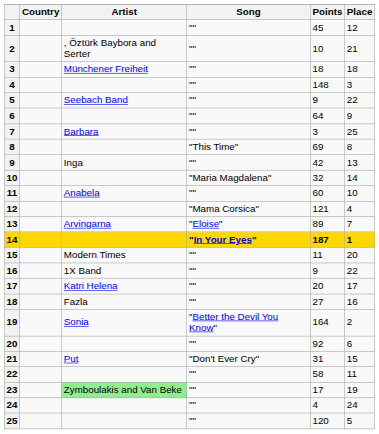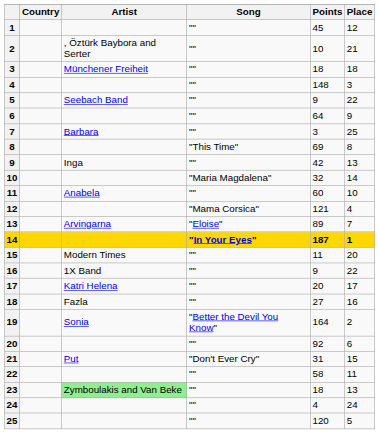 <table class="sortable wikitable plainrowheaders">
 <tr>
 </tr>
 <tr>
 <th scope="col"></th>
 <th scope="col">Country</th>
 <th scope="col">Artist</th>
 <th scope="col">Song</th>
 <th scope="col">Points</th>
 <th scope="col">Place</th>
 </tr>
 <tr>
 <th scope="row" style="text-align:center;">1</th>
 <td></td>
 <td></td>
 <td>""</td>
 <td>45</td>
 <td>12</td>
 </tr>
 <tr>
 <th scope="row" style="text-align:center;">2</th>
 <td></td>
 <td>, Öztürk Baybora and Serter</td>
 <td>""</td>
 <td>10</td>
 <td>21</td>
 </tr>
 <tr>
 <th scope="row" style="text-align:center;">3</th>
 <td></td>
 <td><a href='#'>Münchener Freiheit</a></td>
 <td>""</td>
 <td>18</td>
 <td>18</td>
 </tr>
 <tr>
 <th scope="row" style="text-align:center;">4</th>
 <td></td>
 <td></td>
 <td>""</td>
 <td>148</td>
 <td>3</td>
 </tr>
 <tr>
 <th scope="row" style="text-align:center;">5</th>
 <td></td>
 <td><a href='#'>Seebach Band</a></td>
 <td>""</td>
 <td>9</td>
 <td>22</td>
 </tr>
 <tr>
 <th scope="row" style="text-align:center;">6</th>
 <td></td>
 <td></td>
 <td>""</td>
 <td>64</td>
 <td>9</td>
 </tr>
 <tr>
 <th scope="row" style="text-align:center;">7</th>
 <td></td>
 <td><a href='#'>Barbara</a></td>
 <td>""</td>
 <td>3</td>
 <td>25</td>
 </tr>
 <tr>
 <th scope="row" style="text-align:center;">8</th>
 <td></td>
 <td></td>
 <td>"This Time"</td>
 <td>69</td>
 <td>8</td>
 </tr>
 <tr>
 <th scope="row" style="text-align:center;">9</th>
 <td></td>
 <td>Inga</td>
 <td>""</td>
 <td>42</td>
 <td>13</td>
 </tr>
 <tr>
 <th scope="row" style="text-align:center;">10</th>
 <td></td>
 <td></td>
 <td>"Maria Magdalena"</td>
 <td>32</td>
 <td>14</td>
 </tr>
 <tr>
 <th scope="row" style="text-align:center;">11</th>
 <td></td>
 <td><a href='#'>Anabela</a></td>
 <td>""</td>
 <td>60</td>
 <td>10</td>
 </tr>
 <tr>
 <th scope="row" style="text-align:center;">12</th>
 <td></td>
 <td></td>
 <td>"Mama Corsica"</td>
 <td>121</td>
 <td>4</td>
 </tr>
 <tr>
 <th scope="row" style="text-align:center;">13</th>
 <td></td>
 <td><a href='#'>Arvingarna</a></td>
 <td>"<a href='#'>Eloise</a>"</td>
 <td>89</td>
 <td>7</td>
 </tr>
 <tr style="font-weight:bold; background:gold;">
 <th scope="row" style="text-align:center; font-weight:bold; background:gold;">14</th>
 <td></td>
 <td></td>
 <td>"<a href='#'>In Your Eyes</a>"</td>
 <td>187</td>
 <td>1</td>
 </tr>
 <tr>
 <th scope="row" style="text-align:center;">15</th>
 <td></td>
 <td>Modern Times</td>
 <td>""</td>
 <td>11</td>
 <td>20</td>
 </tr>
 <tr>
 <th scope="row" style="text-align:center;">16</th>
 <td></td>
 <td>1X Band</td>
 <td>""</td>
 <td>9</td>
 <td>22</td>
 </tr>
 <tr>
 <th scope="row" style="text-align:center;">17</th>
 <td></td>
 <td><a href='#'>Katri Helena</a></td>
 <td>""</td>
 <td>20</td>
 <td>17</td>
 </tr>
 <tr>
 <th scope="row" style="text-align:center;">18</th>
 <td></td>
 <td>Fazla</td>
 <td>""</td>
 <td>27</td>
 <td>16</td>
 </tr>
 <tr>
 <th scope="row" style="text-align:center;">19</th>
 <td></td>
 <td><a href='#'>Sonia</a></td>
 <td>"<a href='#'>Better the Devil You Know</a>"</td>
 <td>164</td>
 <td>2</td>
 </tr>
 <tr>
 <th scope="row" style="text-align:center;">20</th>
 <td></td>
 <td></td>
 <td>""</td>
 <td>92</td>
 <td>6</td>
 </tr>
 <tr>
 <th scope="row" style="text-align:center;">21</th>
 <td></td>
 <td><a href='#'>Put</a></td>
 <td>"Don't Ever Cry"</td>
 <td>31</td>
 <td>15</td>
 </tr>
 <tr>
 <th scope="row" style="text-align:center;">22</th>
 <td></td>
 <td></td>
 <td>""</td>
 <td>58</td>
 <td>11</td>
 </tr>
 <tr>
 <th scope="row" style="text-align:center;">23</th>
 <td></td>
 <td style="background: lightgreen;">Zymboulakis and Van Beke</td>
 <td>""</td>
-<td>17</td>
-<td>19</td>
+<td>18</td>
+<td>13</td>
 </tr>
 <tr>
 <th scope="row" style="text-align:center;">24</th>
 <td></td>
 <td></td>
 <td>""</td>
 <td>4</td>
 <td>24</td>
 </tr>
 <tr>
 <th scope="row" style="text-align:center;">25</th>
 <td></td>
 <td></td>
 <td>""</td>
 <td>120</td>
 <td>5</td>
 </tr>
 </table>
